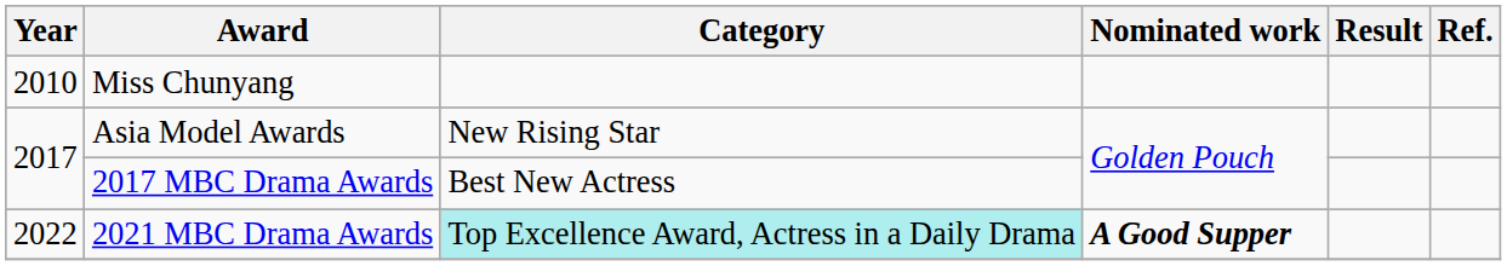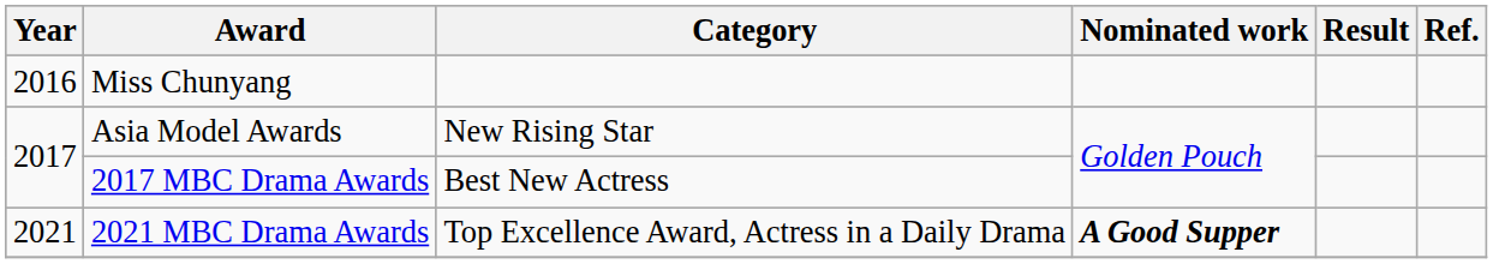 <table class="wikitable">
 <tr>
 <th>Year</th>
 <th>Award</th>
 <th>Category</th>
 <th>Nominated work</th>
 <th>Result</th>
 <th>Ref.</th>
 </tr>
 <tr>
-<td>2010</td>
+<td>2016</td>
 <td>Miss Chunyang</td>
 <td></td>
 <td></td>
 <td></td>
 <td></td>
 </tr>
 <tr>
 <td rowspan="2">2017</td>
 <td>Asia Model Awards</td>
 <td>New Rising Star</td>
 <td rowspan="2"><em><a href='#'>Golden Pouch</a></em></td>
 <td></td>
 <td></td>
 </tr>
 <tr>
 <td><a href='#'>2017 MBC Drama Awards</a></td>
 <td>Best New Actress</td>
 <td></td>
 <td></td>
 </tr>
 <tr>
-<td>2022</td>
+<td>2021</td>
 <td><a href='#'>2021 MBC Drama Awards</a></td>
-<td style="background: paleturquoise;">Top Excellence Award, Actress in a Daily Drama</td>
+<td>Top Excellence Award, Actress in a Daily Drama</td>
 <td><strong><em>A Good Supper</em></strong></td>
 <td></td>
 <td></td>
 </tr>
 <tr>
 </tr>
 </table>
